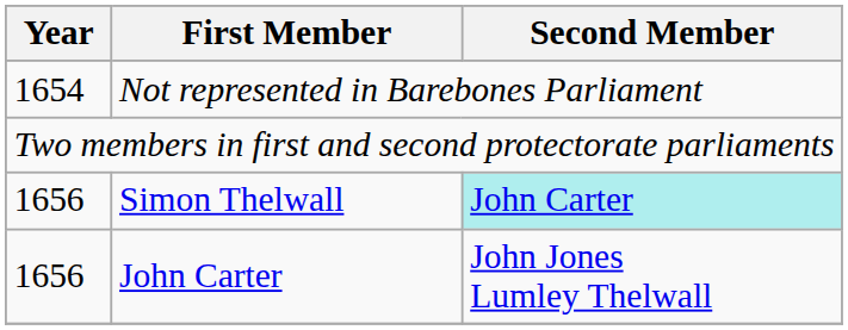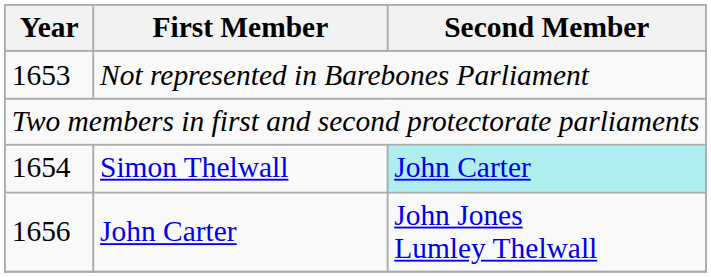 <table class="wikitable">
 <tr>
 <th>Year</th>
 <th>First Member</th>
 <th>Second Member</th>
 </tr>
 <tr>
-<td>1654</td>
+<td>1653</td>
 <td colspan="2"><em>Not represented in Barebones Parliament</em></td>
 </tr>
 <tr>
 <td colspan="3"><em>Two members in first and second protectorate parliaments</em></td>
 </tr>
 <tr>
-<td>1656</td>
+<td>1654</td>
 <td><a href='#'>Simon Thelwall</a></td>
 <td style="background: paleturquoise;"><a href='#'>John Carter</a></td>
 </tr>
 <tr>
 <td>1656</td>
 <td><a href='#'>John Carter</a></td>
 <td><a href='#'>John Jones</a> <br> <a href='#'>Lumley Thelwall</a></td>
 </tr>
 <tr>
 </tr>
 </table>
